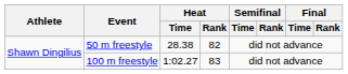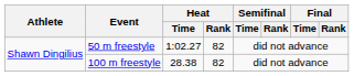 <table class=wikitable style="font-size:90%">
 <tr>
 <th rowspan="2">Athlete</th>
 <th rowspan="2">Event</th>
 <th colspan="2">Heat</th>
 <th colspan="2">Semifinal</th>
 <th colspan="2">Final</th>
 </tr>
 <tr style="font-size:95%">
 <th>Time</th>
 <th>Rank</th>
 <th>Time</th>
 <th>Rank</th>
 <th>Time</th>
 <th>Rank</th>
 </tr>
 <tr align=center>
 <td align=left rowspan=2><a href='#'>Shawn Dingilius</a></td>
 <td align=left><a href='#'>50 m freestyle</a></td>
-<td>28.38</td>
+<td>1:02.27</td>
 <td>82</td>
 <td colspan=4>did not advance</td>
 </tr>
 <tr align=center>
 <td align=left><a href='#'>100 m freestyle</a></td>
-<td>1:02.27</td>
-<td>83</td>
+<td>28.38</td>
+<td>82</td>
 <td colspan=4>did not advance</td>
 </tr>
 </table>
